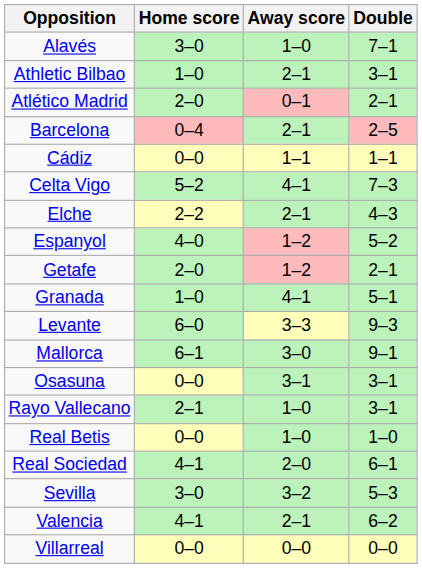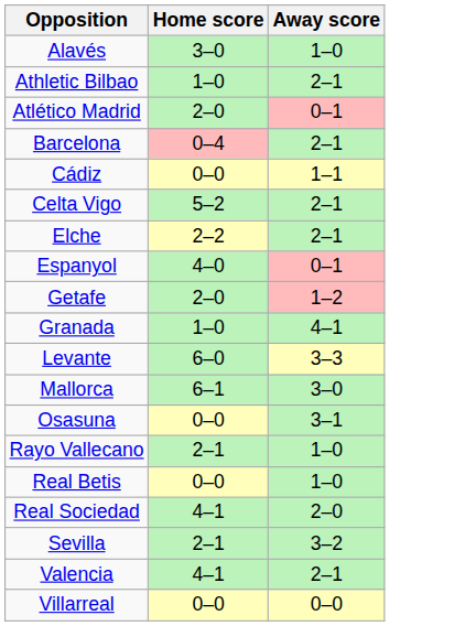 <table class="wikitable" style="text-align: center;">
 <tr>
 <th>Opposition</th>
 <th>Home score</th>
 <th>Away score</th>
-<th>Double</th>
 </tr>
 <tr>
 <td><a href='#'>Alavés</a></td>
 <td bgcolor=#BBF3BB>3–0</td>
 <td bgcolor=#BBF3BB>1–0</td>
-<td bgcolor=#BBF3BB>7–1</td>
 </tr>
 <tr>
 <td><a href='#'>Athletic Bilbao</a></td>
 <td bgcolor=#BBF3BB>1–0</td>
 <td bgcolor=#BBF3BB>2–1</td>
-<td bgcolor=#BBF3BB>3–1</td>
 </tr>
 <tr>
 <td><a href='#'>Atlético Madrid</a></td>
 <td bgcolor=#BBF3BB>2–0</td>
 <td bgcolor=#FFBBBB>0–1</td>
-<td bgcolor=#BBF3BB>2–1</td>
 </tr>
 <tr>
 <td><a href='#'>Barcelona</a></td>
 <td bgcolor=#FFBBBB>0–4</td>
 <td bgcolor=#BBF3BB>2–1</td>
-<td bgcolor=#FFBBBB>2–5</td>
 </tr>
 <tr>
 <td><a href='#'>Cádiz</a></td>
 <td bgcolor=#FFFFBB>0–0</td>
 <td bgcolor=#FFFFBB>1–1</td>
-<td bgcolor=#FFFFBB>1–1</td>
 </tr>
 <tr>
 <td><a href='#'>Celta Vigo</a></td>
 <td bgcolor=#BBF3BB>5–2</td>
-<td bgcolor=#BBF3BB>4–1</td>
-<td bgcolor=#BBF3BB>7–3</td>
+<td bgcolor=#BBF3BB>2–1</td>
 </tr>
 <tr>
 <td><a href='#'>Elche</a></td>
 <td bgcolor=#FFFFBB>2–2</td>
 <td bgcolor=#BBF3BB>2–1</td>
-<td bgcolor=#BBF3BB>4–3</td>
 </tr>
 <tr>
 <td><a href='#'>Espanyol</a></td>
 <td bgcolor=#BBF3BB>4–0</td>
-<td bgcolor=#FFBBBB>1–2</td>
-<td bgcolor=#BBF3BB>5–2</td>
+<td bgcolor=#FFBBBB>0–1</td>
 </tr>
 <tr>
 <td><a href='#'>Getafe</a></td>
 <td bgcolor=#BBF3BB>2–0</td>
 <td bgcolor=#FFBBBB>1–2</td>
-<td bgcolor=#BBF3BB>2–1</td>
 </tr>
 <tr>
 <td><a href='#'>Granada</a></td>
 <td bgcolor=#BBF3BB>1–0</td>
 <td bgcolor=#BBF3BB>4–1</td>
-<td bgcolor=#BBF3BB>5–1</td>
 </tr>
 <tr>
 <td><a href='#'>Levante</a></td>
 <td bgcolor=#BBF3BB>6–0</td>
 <td bgcolor=#FFFFBB>3–3</td>
-<td bgcolor=#BBF3BB>9–3</td>
 </tr>
 <tr>
 <td><a href='#'>Mallorca</a></td>
 <td bgcolor=#BBF3BB>6–1</td>
 <td bgcolor=#BBF3BB>3–0</td>
-<td bgcolor=#BBF3BB>9–1</td>
 </tr>
 <tr>
 <td><a href='#'>Osasuna</a></td>
 <td bgcolor=#FFFFBB>0–0</td>
-<td bgcolor=#BBF3BB>3–1</td>
 <td bgcolor=#BBF3BB>3–1</td>
 </tr>
 <tr>
 <td><a href='#'>Rayo Vallecano</a></td>
 <td bgcolor=#BBF3BB>2–1</td>
 <td bgcolor=#BBF3BB>1–0</td>
-<td bgcolor=#BBF3BB>3–1</td>
 </tr>
 <tr>
 <td><a href='#'>Real Betis</a></td>
 <td bgcolor=#FFFFBB>0–0</td>
-<td bgcolor=#BBF3BB>1–0</td>
 <td bgcolor=#BBF3BB>1–0</td>
 </tr>
 <tr>
 <td><a href='#'>Real Sociedad</a></td>
 <td bgcolor=#BBF3BB>4–1</td>
 <td bgcolor=#BBF3BB>2–0</td>
-<td bgcolor=#BBF3BB>6–1</td>
 </tr>
 <tr>
 <td><a href='#'>Sevilla</a></td>
-<td bgcolor=#BBF3BB>3–0</td>
+<td bgcolor=#BBF3BB>2–1</td>
 <td bgcolor=#BBF3BB>3–2</td>
-<td bgcolor=#BBF3BB>5–3</td>
 </tr>
 <tr>
 <td><a href='#'>Valencia</a></td>
 <td bgcolor=#BBF3BB>4–1</td>
 <td bgcolor=#BBF3BB>2–1</td>
-<td bgcolor=#BBF3BB>6–2</td>
 </tr>
 <tr>
 <td><a href='#'>Villarreal</a></td>
 <td bgcolor=#FFFFBB>0–0</td>
 <td bgcolor=#FFFFBB>0–0</td>
-<td bgcolor=#FFFFBB>0–0</td>
 </tr>
 </table>
